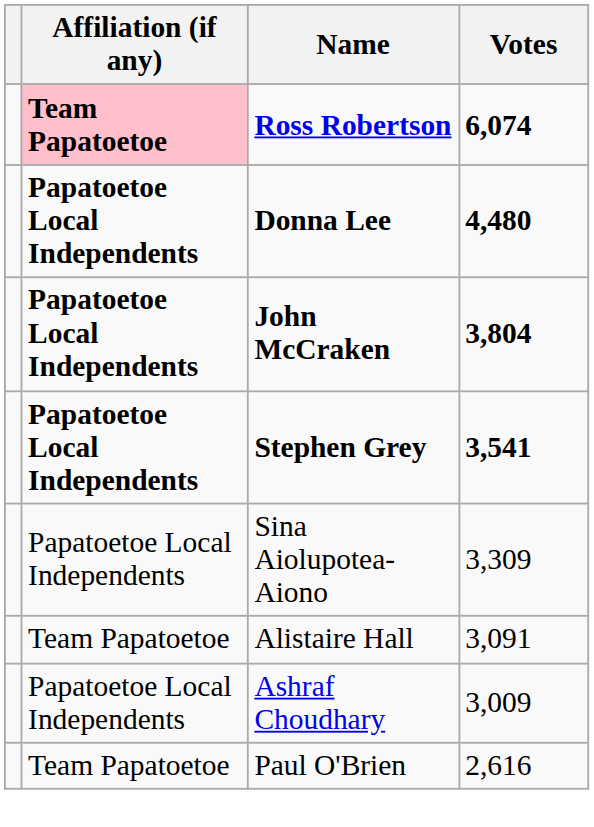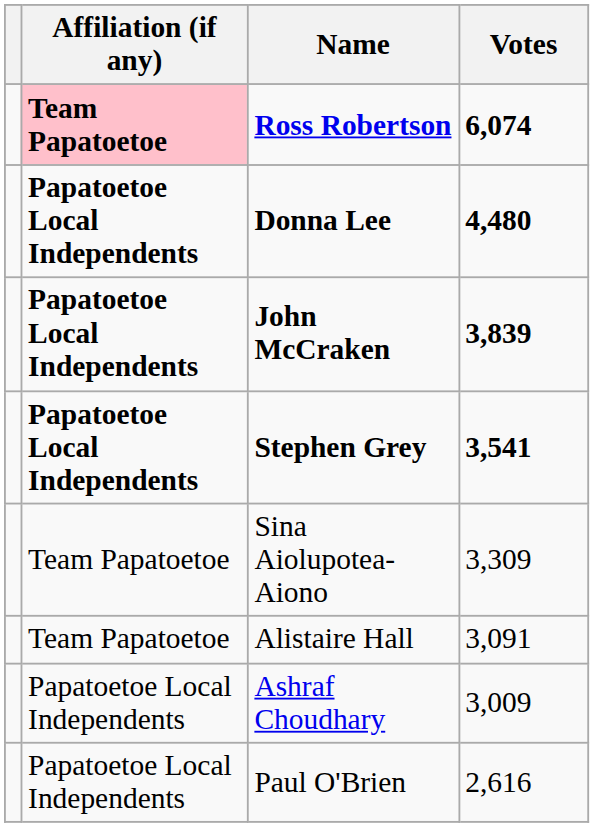 <table class="wikitable" style="width:51%;">
 <tr>
 <th style="width:1%;"></th>
 <th style="width:15%;">Affiliation (if any)</th>
 <th style="width:20%;">Name</th>
 <th style="width:15%;">Votes</th>
 </tr>
 <tr>
 <td bgcolor=></td>
 <td style="background: pink;"><strong>Team Papatoetoe</strong></td>
 <td><strong><a href='#'>Ross Robertson</a></strong></td>
 <td><strong>6,074</strong></td>
 </tr>
 <tr>
 <td bgcolor=></td>
 <td><strong>Papatoetoe Local Independents </strong></td>
 <td><strong>Donna Lee</strong></td>
 <td><strong>4,480</strong></td>
 </tr>
 <tr>
 <td bgcolor=></td>
 <td><strong>Papatoetoe Local Independents </strong></td>
 <td><strong>John McCraken</strong></td>
-<td><strong>3,804</strong></td>
+<td><strong>3,839</strong></td>
 </tr>
 <tr>
 <td bgcolor=></td>
 <td><strong>Papatoetoe Local Independents </strong></td>
 <td><strong>Stephen Grey</strong></td>
 <td><strong>3,541</strong></td>
 </tr>
 <tr>
 <td bgcolor=></td>
-<td>Papatoetoe Local Independents</td>
+<td>Team Papatoetoe</td>
 <td>Sina Aiolupotea-Aiono</td>
 <td>3,309</td>
 </tr>
 <tr>
 <td bgcolor=></td>
 <td>Team Papatoetoe</td>
 <td>Alistaire Hall</td>
 <td>3,091</td>
 </tr>
 <tr>
 <td bgcolor=></td>
 <td>Papatoetoe Local Independents</td>
 <td><a href='#'>Ashraf Choudhary</a></td>
 <td>3,009</td>
 </tr>
 <tr>
 <td bgcolor=></td>
-<td>Team Papatoetoe</td>
+<td>Papatoetoe Local Independents</td>
 <td>Paul O'Brien</td>
 <td>2,616</td>
 </tr>
 </table>
